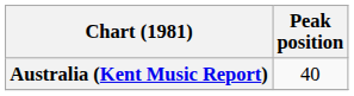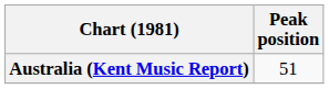 <table class="wikitable sortable plainrowheaders" style="text-align:center;">
 <tr>
 <th scope="col">Chart (1981)</th>
 <th scope="col">Peak<br>position</th>
 </tr>
 <tr>
 <th scope="row">Australia (<a href='#'>Kent Music Report</a>)</th>
-<td>40</td>
+<td>51</td>
 </tr>
 <tr>
 </tr>
 </table>
